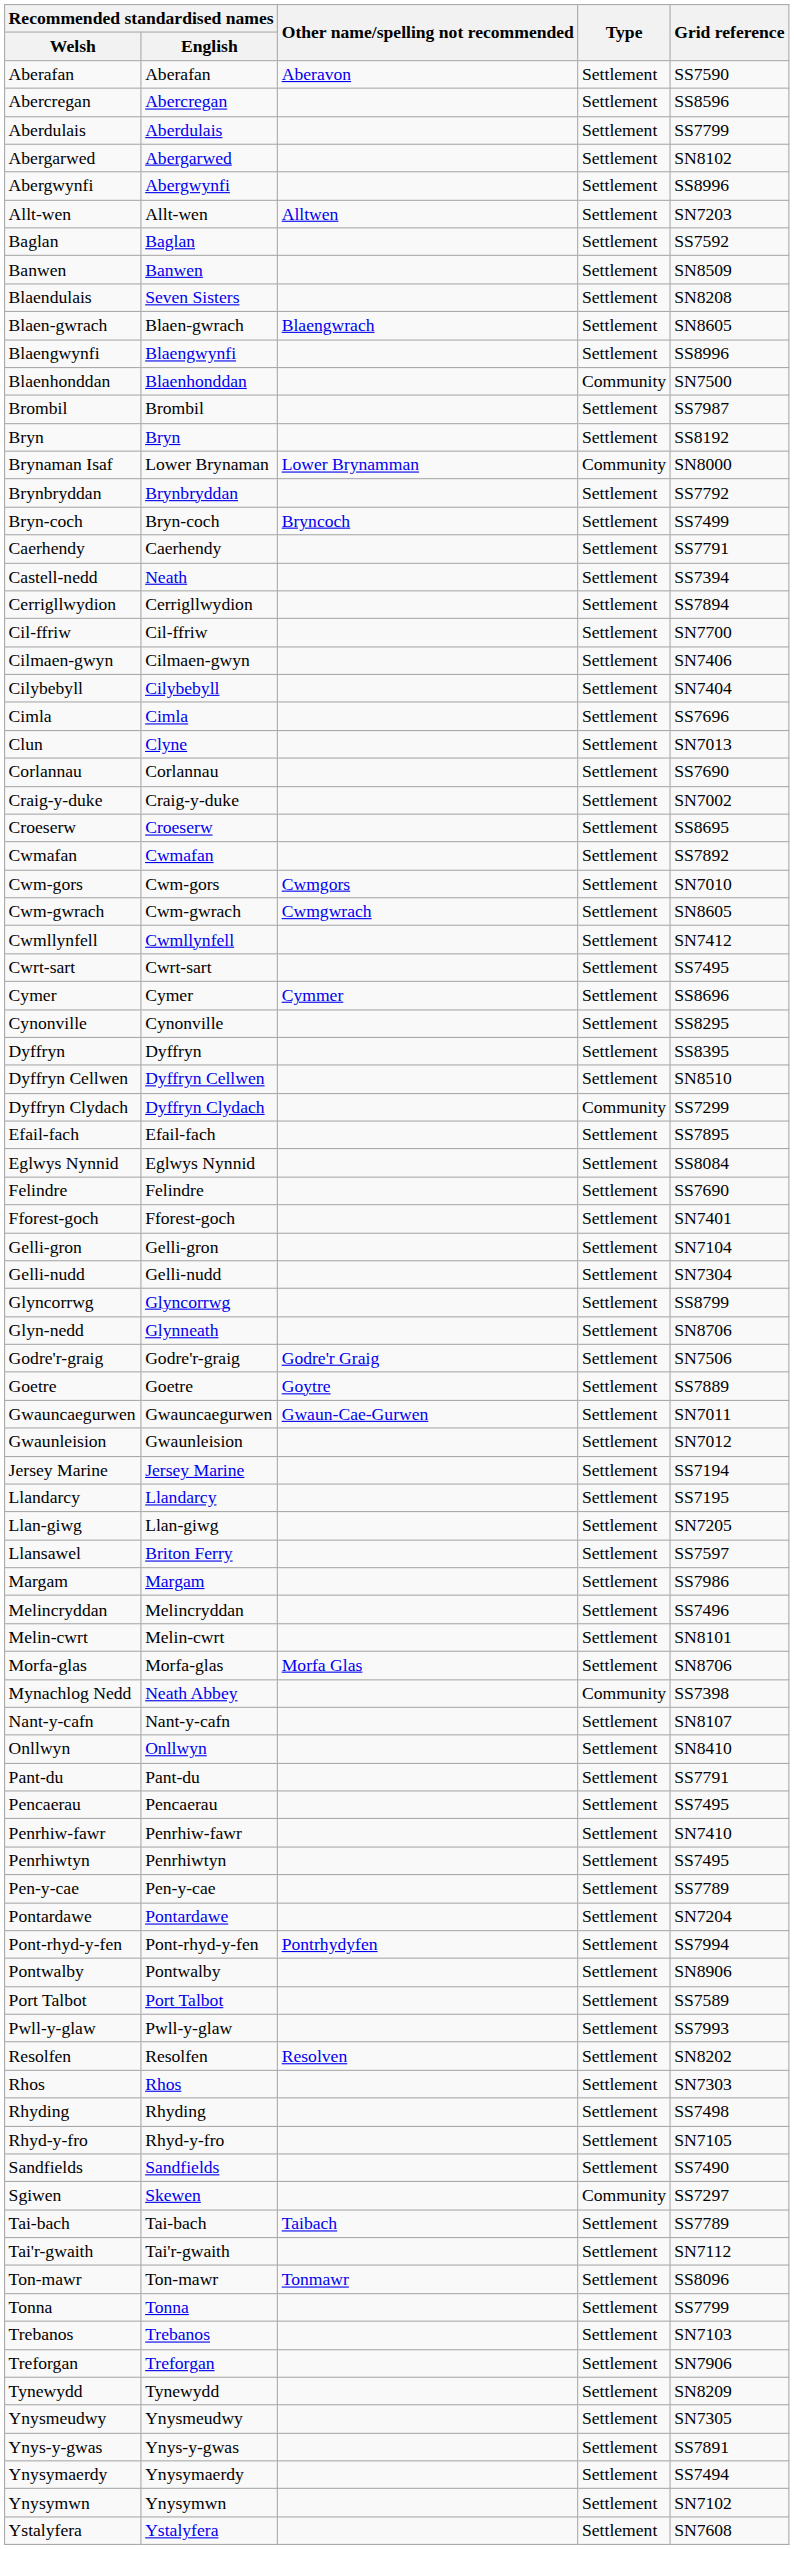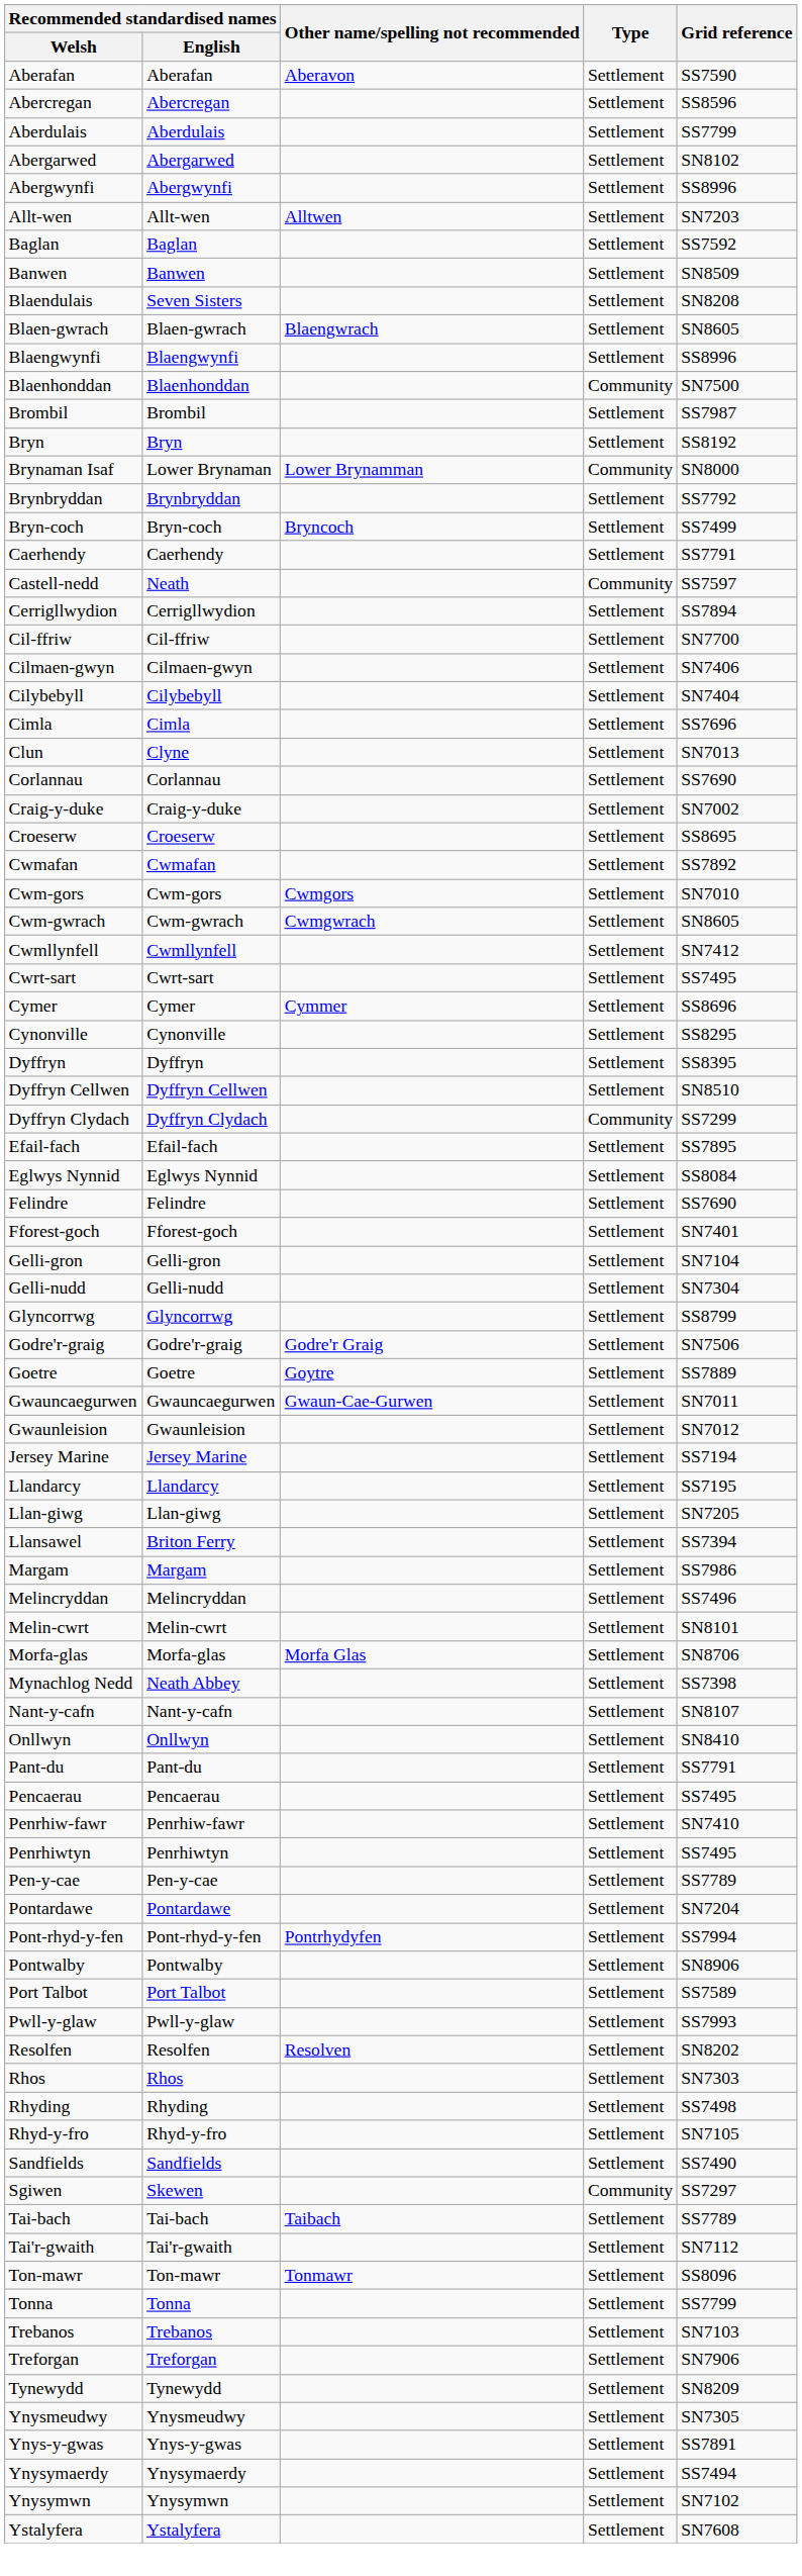 <table class="wikitable sortable">
 <tr>
 <th colspan="2">Recommended standardised names</th>
 <th rowspan="2">Other name/spelling not recommended</th>
 <th rowspan="2">Type</th>
 <th rowspan="2">Grid reference</th>
 </tr>
 <tr>
 <th>Welsh</th>
 <th>English</th>
 </tr>
 <tr>
 <td>Aberafan</td>
 <td>Aberafan</td>
 <td><a href='#'>Aberavon</a></td>
 <td>Settlement</td>
 <td>SS7590</td>
 </tr>
 <tr>
 <td>Abercregan</td>
 <td><a href='#'>Abercregan</a></td>
 <td></td>
 <td>Settlement</td>
 <td>SS8596</td>
 </tr>
 <tr>
 <td>Aberdulais</td>
 <td><a href='#'>Aberdulais</a></td>
 <td></td>
 <td>Settlement</td>
 <td>SS7799</td>
 </tr>
 <tr>
 <td>Abergarwed</td>
 <td><a href='#'>Abergarwed</a></td>
 <td></td>
 <td>Settlement</td>
 <td>SN8102</td>
 </tr>
 <tr>
 <td>Abergwynfi</td>
 <td><a href='#'>Abergwynfi</a></td>
 <td></td>
 <td>Settlement</td>
 <td>SS8996</td>
 </tr>
 <tr>
 <td>Allt-wen</td>
 <td>Allt-wen</td>
 <td><a href='#'>Alltwen</a></td>
 <td>Settlement</td>
 <td>SN7203</td>
 </tr>
 <tr>
 <td>Baglan</td>
 <td><a href='#'>Baglan</a></td>
 <td></td>
 <td>Settlement</td>
 <td>SS7592</td>
 </tr>
 <tr>
 <td>Banwen</td>
 <td><a href='#'>Banwen</a></td>
 <td></td>
 <td>Settlement</td>
 <td>SN8509</td>
 </tr>
 <tr>
 <td>Blaendulais</td>
 <td><a href='#'>Seven Sisters</a></td>
 <td></td>
 <td>Settlement</td>
 <td>SN8208</td>
 </tr>
 <tr>
 <td>Blaen-gwrach</td>
 <td>Blaen-gwrach</td>
 <td><a href='#'>Blaengwrach</a></td>
 <td>Settlement</td>
 <td>SN8605</td>
 </tr>
 <tr>
 <td>Blaengwynfi</td>
 <td><a href='#'>Blaengwynfi</a></td>
 <td></td>
 <td>Settlement</td>
 <td>SS8996</td>
 </tr>
 <tr>
 <td>Blaenhonddan</td>
 <td><a href='#'>Blaenhonddan</a></td>
 <td></td>
 <td>Community</td>
 <td>SN7500</td>
 </tr>
 <tr>
 <td>Brombil</td>
 <td>Brombil</td>
 <td></td>
 <td>Settlement</td>
 <td>SS7987</td>
 </tr>
 <tr>
 <td>Bryn</td>
 <td><a href='#'>Bryn</a></td>
 <td></td>
 <td>Settlement</td>
 <td>SS8192</td>
 </tr>
 <tr>
 <td>Brynaman Isaf</td>
 <td>Lower Brynaman</td>
 <td><a href='#'>Lower Brynamman</a></td>
 <td>Community</td>
 <td>SN8000</td>
 </tr>
 <tr>
 <td>Brynbryddan</td>
 <td><a href='#'>Brynbryddan</a></td>
 <td></td>
 <td>Settlement</td>
 <td>SS7792</td>
 </tr>
 <tr>
 <td>Bryn-coch</td>
 <td>Bryn-coch</td>
 <td><a href='#'>Bryncoch</a></td>
 <td>Settlement</td>
 <td>SS7499</td>
 </tr>
 <tr>
 <td>Caerhendy</td>
 <td>Caerhendy</td>
 <td></td>
 <td>Settlement</td>
 <td>SS7791</td>
 </tr>
 <tr>
 <td>Castell-nedd</td>
 <td><a href='#'>Neath</a></td>
 <td></td>
-<td>Settlement</td>
-<td>SS7394</td>
+<td>Community</td>
+<td>SS7597</td>
 </tr>
 <tr>
 <td>Cerrigllwydion</td>
 <td>Cerrigllwydion</td>
 <td></td>
 <td>Settlement</td>
 <td>SS7894</td>
 </tr>
 <tr>
 <td>Cil-ffriw</td>
 <td>Cil-ffriw</td>
 <td></td>
 <td>Settlement</td>
 <td>SN7700</td>
 </tr>
 <tr>
 <td>Cilmaen-gwyn</td>
 <td>Cilmaen-gwyn</td>
 <td></td>
 <td>Settlement</td>
 <td>SN7406</td>
 </tr>
 <tr>
 <td>Cilybebyll</td>
 <td><a href='#'>Cilybebyll</a></td>
 <td></td>
 <td>Settlement</td>
 <td>SN7404</td>
 </tr>
 <tr>
 <td>Cimla</td>
 <td><a href='#'>Cimla</a></td>
 <td></td>
 <td>Settlement</td>
 <td>SS7696</td>
 </tr>
 <tr>
 <td>Clun</td>
 <td><a href='#'>Clyne</a></td>
 <td></td>
 <td>Settlement</td>
 <td>SN7013</td>
 </tr>
 <tr>
 <td>Corlannau</td>
 <td>Corlannau</td>
 <td></td>
 <td>Settlement</td>
 <td>SS7690</td>
 </tr>
 <tr>
 <td>Craig-y-duke</td>
 <td>Craig-y-duke</td>
 <td></td>
 <td>Settlement</td>
 <td>SN7002</td>
 </tr>
 <tr>
 <td>Croeserw</td>
 <td><a href='#'>Croeserw</a></td>
 <td></td>
 <td>Settlement</td>
 <td>SS8695</td>
 </tr>
 <tr>
 <td>Cwmafan</td>
 <td><a href='#'>Cwmafan</a></td>
 <td></td>
 <td>Settlement</td>
 <td>SS7892</td>
 </tr>
 <tr>
 <td>Cwm-gors</td>
 <td>Cwm-gors</td>
 <td><a href='#'>Cwmgors</a></td>
 <td>Settlement</td>
 <td>SN7010</td>
 </tr>
 <tr>
 <td>Cwm-gwrach</td>
 <td>Cwm-gwrach</td>
 <td><a href='#'>Cwmgwrach</a></td>
 <td>Settlement</td>
 <td>SN8605</td>
 </tr>
 <tr>
 <td>Cwmllynfell</td>
 <td><a href='#'>Cwmllynfell</a></td>
 <td></td>
 <td>Settlement</td>
 <td>SN7412</td>
 </tr>
 <tr>
 <td>Cwrt-sart</td>
 <td>Cwrt-sart</td>
 <td></td>
 <td>Settlement</td>
 <td>SS7495</td>
 </tr>
 <tr>
 <td>Cymer</td>
 <td>Cymer</td>
 <td><a href='#'>Cymmer</a></td>
 <td>Settlement</td>
 <td>SS8696</td>
 </tr>
 <tr>
 <td>Cynonville</td>
 <td>Cynonville</td>
 <td></td>
 <td>Settlement</td>
 <td>SS8295</td>
 </tr>
 <tr>
 <td>Dyffryn</td>
 <td>Dyffryn</td>
 <td></td>
 <td>Settlement</td>
 <td>SS8395</td>
 </tr>
 <tr>
 <td>Dyffryn Cellwen</td>
 <td><a href='#'>Dyffryn Cellwen</a></td>
 <td></td>
 <td>Settlement</td>
 <td>SN8510</td>
 </tr>
 <tr>
 <td>Dyffryn Clydach</td>
 <td><a href='#'>Dyffryn Clydach</a></td>
 <td></td>
 <td>Community</td>
 <td>SS7299</td>
 </tr>
 <tr>
 <td>Efail-fach</td>
 <td>Efail-fach</td>
 <td></td>
 <td>Settlement</td>
 <td>SS7895</td>
 </tr>
 <tr>
 <td>Eglwys Nynnid</td>
 <td>Eglwys Nynnid</td>
 <td></td>
 <td>Settlement</td>
 <td>SS8084</td>
 </tr>
 <tr>
 <td>Felindre</td>
 <td>Felindre</td>
 <td></td>
 <td>Settlement</td>
 <td>SS7690</td>
 </tr>
 <tr>
 <td>Fforest-goch</td>
 <td>Fforest-goch</td>
 <td></td>
 <td>Settlement</td>
 <td>SN7401</td>
 </tr>
 <tr>
 <td>Gelli-gron</td>
 <td>Gelli-gron</td>
 <td></td>
 <td>Settlement</td>
 <td>SN7104</td>
 </tr>
 <tr>
 <td>Gelli-nudd</td>
 <td>Gelli-nudd</td>
 <td></td>
 <td>Settlement</td>
 <td>SN7304</td>
 </tr>
 <tr>
 <td>Glyncorrwg</td>
 <td><a href='#'>Glyncorrwg</a></td>
 <td></td>
 <td>Settlement</td>
 <td>SS8799</td>
 </tr>
 <tr>
-<td>Glyn-nedd</td>
-<td><a href='#'>Glynneath</a></td>
-<td></td>
-<td>Settlement</td>
-<td>SN8706</td>
-</tr>
-<tr>
 <td>Godre'r-graig</td>
 <td>Godre'r-graig</td>
 <td><a href='#'>Godre'r Graig</a></td>
 <td>Settlement</td>
 <td>SN7506</td>
 </tr>
 <tr>
 <td>Goetre</td>
 <td>Goetre</td>
 <td><a href='#'>Goytre</a></td>
 <td>Settlement</td>
 <td>SS7889</td>
 </tr>
 <tr>
 <td>Gwauncaegurwen</td>
 <td>Gwauncaegurwen</td>
 <td><a href='#'>Gwaun-Cae-Gurwen</a></td>
 <td>Settlement</td>
 <td>SN7011</td>
 </tr>
 <tr>
 <td>Gwaunleision</td>
 <td>Gwaunleision</td>
 <td></td>
 <td>Settlement</td>
 <td>SN7012</td>
 </tr>
 <tr>
 <td>Jersey Marine</td>
 <td><a href='#'>Jersey Marine</a></td>
 <td></td>
 <td>Settlement</td>
 <td>SS7194</td>
 </tr>
 <tr>
 <td>Llandarcy</td>
 <td><a href='#'>Llandarcy</a></td>
 <td></td>
 <td>Settlement</td>
 <td>SS7195</td>
 </tr>
 <tr>
 <td>Llan-giwg</td>
 <td>Llan-giwg</td>
 <td></td>
 <td>Settlement</td>
 <td>SN7205</td>
 </tr>
 <tr>
 <td>Llansawel</td>
 <td><a href='#'>Briton Ferry</a></td>
 <td></td>
 <td>Settlement</td>
-<td>SS7597</td>
+<td>SS7394</td>
 </tr>
 <tr>
 <td>Margam</td>
 <td><a href='#'>Margam</a></td>
 <td></td>
 <td>Settlement</td>
 <td>SS7986</td>
 </tr>
 <tr>
 <td>Melincryddan</td>
 <td>Melincryddan</td>
 <td></td>
 <td>Settlement</td>
 <td>SS7496</td>
 </tr>
 <tr>
 <td>Melin-cwrt</td>
 <td>Melin-cwrt</td>
 <td></td>
 <td>Settlement</td>
 <td>SN8101</td>
 </tr>
 <tr>
 <td>Morfa-glas</td>
 <td>Morfa-glas</td>
 <td><a href='#'>Morfa Glas</a></td>
 <td>Settlement</td>
 <td>SN8706</td>
 </tr>
 <tr>
 <td>Mynachlog Nedd</td>
 <td><a href='#'>Neath Abbey</a></td>
 <td></td>
-<td>Community</td>
+<td>Settlement</td>
 <td>SS7398</td>
 </tr>
 <tr>
 <td>Nant-y-cafn</td>
 <td>Nant-y-cafn</td>
 <td></td>
 <td>Settlement</td>
 <td>SN8107</td>
 </tr>
 <tr>
 <td>Onllwyn</td>
 <td><a href='#'>Onllwyn</a></td>
 <td></td>
 <td>Settlement</td>
 <td>SN8410</td>
 </tr>
 <tr>
 <td>Pant-du</td>
 <td>Pant-du</td>
 <td></td>
 <td>Settlement</td>
 <td>SS7791</td>
 </tr>
 <tr>
 <td>Pencaerau</td>
 <td>Pencaerau</td>
 <td></td>
 <td>Settlement</td>
 <td>SS7495</td>
 </tr>
 <tr>
 <td>Penrhiw-fawr</td>
 <td>Penrhiw-fawr</td>
 <td></td>
 <td>Settlement</td>
 <td>SN7410</td>
 </tr>
 <tr>
 <td>Penrhiwtyn</td>
 <td>Penrhiwtyn</td>
 <td></td>
 <td>Settlement</td>
 <td>SS7495</td>
 </tr>
 <tr>
 <td>Pen-y-cae</td>
 <td>Pen-y-cae</td>
 <td></td>
 <td>Settlement</td>
 <td>SS7789</td>
 </tr>
 <tr>
 <td>Pontardawe</td>
 <td><a href='#'>Pontardawe</a></td>
 <td></td>
 <td>Settlement</td>
 <td>SN7204</td>
 </tr>
 <tr>
 <td>Pont-rhyd-y-fen</td>
 <td>Pont-rhyd-y-fen</td>
 <td><a href='#'>Pontrhydyfen</a></td>
 <td>Settlement</td>
 <td>SS7994</td>
 </tr>
 <tr>
 <td>Pontwalby</td>
 <td>Pontwalby</td>
 <td></td>
 <td>Settlement</td>
 <td>SN8906</td>
 </tr>
 <tr>
 <td>Port Talbot</td>
 <td><a href='#'>Port Talbot</a></td>
 <td></td>
 <td>Settlement</td>
 <td>SS7589</td>
 </tr>
 <tr>
 <td>Pwll-y-glaw</td>
 <td>Pwll-y-glaw</td>
 <td></td>
 <td>Settlement</td>
 <td>SS7993</td>
 </tr>
 <tr>
 <td>Resolfen</td>
 <td>Resolfen</td>
 <td><a href='#'>Resolven</a></td>
 <td>Settlement</td>
 <td>SN8202</td>
 </tr>
 <tr>
 <td>Rhos</td>
 <td><a href='#'>Rhos</a></td>
 <td></td>
 <td>Settlement</td>
 <td>SN7303</td>
 </tr>
 <tr>
 <td>Rhyding</td>
 <td>Rhyding</td>
 <td></td>
 <td>Settlement</td>
 <td>SS7498</td>
 </tr>
 <tr>
 <td>Rhyd-y-fro</td>
 <td>Rhyd-y-fro</td>
 <td></td>
 <td>Settlement</td>
 <td>SN7105</td>
 </tr>
 <tr>
 <td>Sandfields</td>
 <td><a href='#'>Sandfields</a></td>
 <td></td>
 <td>Settlement</td>
 <td>SS7490</td>
 </tr>
 <tr>
 <td>Sgiwen</td>
 <td><a href='#'>Skewen</a></td>
 <td></td>
 <td>Community</td>
 <td>SS7297</td>
 </tr>
 <tr>
 <td>Tai-bach</td>
 <td>Tai-bach</td>
 <td><a href='#'>Taibach</a></td>
 <td>Settlement</td>
 <td>SS7789</td>
 </tr>
 <tr>
 <td>Tai'r-gwaith</td>
 <td>Tai'r-gwaith</td>
 <td></td>
 <td>Settlement</td>
 <td>SN7112</td>
 </tr>
 <tr>
 <td>Ton-mawr</td>
 <td>Ton-mawr</td>
 <td><a href='#'>Tonmawr</a></td>
 <td>Settlement</td>
 <td>SS8096</td>
 </tr>
 <tr>
 <td>Tonna</td>
 <td><a href='#'>Tonna</a></td>
 <td></td>
 <td>Settlement</td>
 <td>SS7799</td>
 </tr>
 <tr>
 <td>Trebanos</td>
 <td><a href='#'>Trebanos</a></td>
 <td></td>
 <td>Settlement</td>
 <td>SN7103</td>
 </tr>
 <tr>
 <td>Treforgan</td>
 <td><a href='#'>Treforgan</a></td>
 <td></td>
 <td>Settlement</td>
 <td>SN7906</td>
 </tr>
 <tr>
 <td>Tynewydd</td>
 <td>Tynewydd</td>
 <td></td>
 <td>Settlement</td>
 <td>SN8209</td>
 </tr>
 <tr>
 <td>Ynysmeudwy</td>
 <td>Ynysmeudwy</td>
 <td></td>
 <td>Settlement</td>
 <td>SN7305</td>
 </tr>
 <tr>
 <td>Ynys-y-gwas</td>
 <td>Ynys-y-gwas</td>
 <td></td>
 <td>Settlement</td>
 <td>SS7891</td>
 </tr>
 <tr>
 <td>Ynysymaerdy</td>
 <td>Ynysymaerdy</td>
 <td></td>
 <td>Settlement</td>
 <td>SS7494</td>
 </tr>
 <tr>
 <td>Ynysymwn</td>
 <td>Ynysymwn</td>
 <td></td>
 <td>Settlement</td>
 <td>SN7102</td>
 </tr>
 <tr>
 <td>Ystalyfera</td>
 <td><a href='#'>Ystalyfera</a></td>
 <td></td>
 <td>Settlement</td>
 <td>SN7608</td>
 </tr>
 </table>
